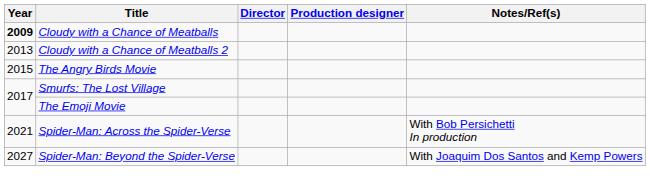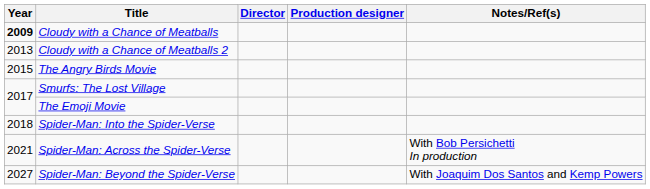 <table class="wikitable">
 <tr>
 <th>Year</th>
 <th>Title</th>
 <th><a href='#'>Director</a></th>
 <th><a href='#'>Production designer</a></th>
 <th>Notes/Ref(s)</th>
 </tr>
 <tr>
 <td><strong>2009</strong></td>
 <td><em><a href='#'>Cloudy with a Chance of Meatballs</a></em></td>
 <td></td>
 <td></td>
 <td></td>
 </tr>
 <tr>
 <td>2013</td>
 <td><em><a href='#'>Cloudy with a Chance of Meatballs 2</a></em></td>
 <td></td>
 <td></td>
 <td></td>
 </tr>
 <tr>
 <td>2015</td>
 <td><em><a href='#'>The Angry Birds Movie</a></em></td>
 <td></td>
 <td></td>
 <td></td>
 </tr>
 <tr>
 <td rowspan="2">2017</td>
 <td><em><a href='#'>Smurfs: The Lost Village</a></em></td>
 <td></td>
 <td></td>
 <td></td>
 </tr>
 <tr>
 <td><em><a href='#'>The Emoji Movie</a></em></td>
 <td></td>
 <td></td>
 <td></td>
 </tr>
 <tr>
+<td>2018</td>
+<td><em><a href='#'>Spider-Man: Into the Spider-Verse</a></em></td>
+<td></td>
+<td></td>
+<td></td>
+</tr>
+<tr>
 <td>2021</td>
 <td><em><a href='#'>Spider-Man: Across the Spider-Verse</a></em></td>
 <td></td>
 <td></td>
 <td>With <a href='#'>Bob Persichetti</a><br><em>In production</em></td>
 </tr>
 <tr>
 <td>2027</td>
 <td><em><a href='#'>Spider-Man: Beyond the Spider-Verse</a></em></td>
 <td></td>
 <td></td>
 <td>With <a href='#'>Joaquim Dos Santos</a> and <a href='#'>Kemp Powers</a></td>
 </tr>
 </table>
